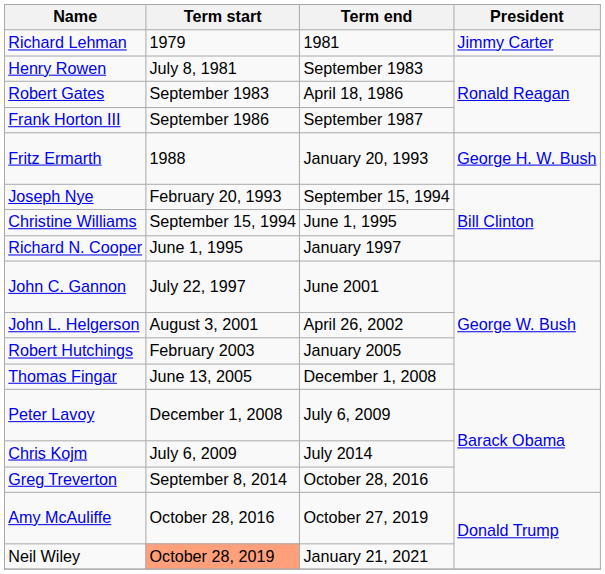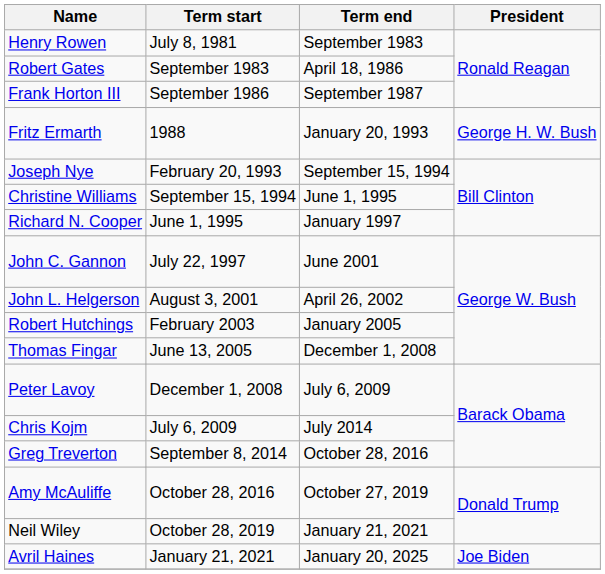 <table class="wikitable">
 <tr>
 <th>Name</th>
 <th>Term start</th>
 <th>Term end</th>
 <th>President</th>
-</tr>
-<tr>
-<td><a href='#'>Richard Lehman</a></td>
-<td>1979</td>
-<td>1981</td>
-<td><a href='#'>Jimmy Carter</a></td>
 </tr>
 <tr>
 <td><a href='#'>Henry Rowen</a></td>
 <td>July 8, 1981</td>
 <td>September 1983</td>
 <td rowspan=4><a href='#'>Ronald Reagan</a></td>
 </tr>
 <tr>
 <td><a href='#'>Robert Gates</a></td>
 <td>September 1983</td>
 <td>April 18, 1986</td>
 </tr>
 <tr>
 <td><a href='#'>Frank Horton III</a></td>
 <td>September 1986</td>
 <td>September 1987</td>
 </tr>
 <tr>
 <td rowspan=2 style="padding-top: 1em; padding-bottom: 1em;"><a href='#'>Fritz Ermarth</a></td>
 <td rowspan=2 style="padding-top: 1em; padding-bottom: 1em;">1988</td>
 <td rowspan=2 style="padding-top: 1em; padding-bottom: 1em;">January 20, 1993</td>
 </tr>
 <tr>
 <td><a href='#'>George H. W. Bush</a></td>
 </tr>
 <tr>
 <td><a href='#'>Joseph Nye</a></td>
 <td>February 20, 1993</td>
 <td>September 15, 1994</td>
 <td rowspan=4><a href='#'>Bill Clinton</a></td>
 </tr>
 <tr>
 <td><a href='#'>Christine Williams</a></td>
 <td>September 15, 1994</td>
 <td>June 1, 1995</td>
 </tr>
 <tr>
 <td><a href='#'>Richard N. Cooper</a></td>
 <td>June 1, 1995</td>
 <td>January 1997</td>
 </tr>
 <tr>
 <td rowspan=2 style="padding-top: 1em; padding-bottom: 1em;"><a href='#'>John C. Gannon</a></td>
 <td rowspan=2 style="padding-top: 1em; padding-bottom: 1em;">July 22, 1997</td>
 <td rowspan=2 style="padding-top: 1em; padding-bottom: 1em;">June 2001</td>
 </tr>
 <tr>
 <td rowspan=5><a href='#'>George W. Bush</a></td>
 </tr>
 <tr>
 <td><a href='#'>John L. Helgerson</a></td>
 <td>August 3, 2001</td>
 <td>April 26, 2002</td>
 </tr>
 <tr>
 <td><a href='#'>Robert Hutchings</a></td>
 <td>February 2003</td>
 <td>January 2005</td>
 </tr>
 <tr>
 <td><a href='#'>Thomas Fingar</a></td>
 <td>June 13, 2005</td>
 <td>December 1, 2008</td>
 </tr>
 <tr>
 <td rowspan=2 style="padding-top: 1em; padding-bottom: 1em;"><a href='#'>Peter Lavoy</a></td>
 <td rowspan=2 style="padding-top: 1em; padding-bottom: 1em;">December 1, 2008</td>
 <td rowspan=2 style="padding-top: 1em; padding-bottom: 1em;">July 6, 2009</td>
 </tr>
 <tr>
 <td rowspan=4><a href='#'>Barack Obama</a></td>
 </tr>
 <tr>
 <td><a href='#'>Chris Kojm</a></td>
 <td>July 6, 2009</td>
 <td>July 2014</td>
 </tr>
 <tr>
 <td><a href='#'>Greg Treverton</a></td>
 <td>September 8, 2014</td>
 <td>October 28, 2016</td>
 </tr>
 <tr>
 <td rowspan=2 style="padding-top: 1em; padding-bottom: 1em;"><a href='#'>Amy McAuliffe</a></td>
 <td rowspan=2 style="padding-top: 1em; padding-bottom: 1em;">October 28, 2016</td>
 <td rowspan=2 style="padding-top: 1em; padding-bottom: 1em;">October 27, 2019</td>
 </tr>
 <tr>
 <td rowspan=2><a href='#'>Donald Trump</a></td>
 </tr>
 <tr>
 <td>Neil Wiley</td>
-<td style="background: lightsalmon;">October 28, 2019</td>
+<td>October 28, 2019</td>
 <td>January 21, 2021</td>
+</tr>
+<tr>
+<td><a href='#'>Avril Haines</a></td>
+<td>January 21, 2021</td>
+<td>January 20, 2025</td>
+<td><a href='#'>Joe Biden</a></td>
 </tr>
 <tr>
 </tr>
 </table>
